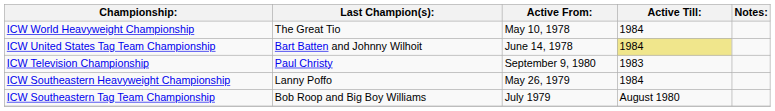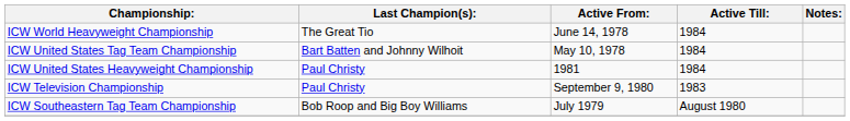 <table class="wikitable">
 <tr>
 <th width=35%>Championship:</th>
 <th width=30%>Last Champion(s):</th>
 <th width=15%>Active From:</th>
 <th width=15%>Active Till:</th>
 <th width=5%>Notes:</th>
 </tr>
 <tr>
 <td><a href='#'>ICW World Heavyweight Championship</a></td>
 <td>The Great Tio</td>
-<td>May 10, 1978</td>
+<td>June 14, 1978</td>
 <td>1984</td>
 <td></td>
 </tr>
 <tr>
 <td><a href='#'>ICW United States Tag Team Championship</a></td>
 <td><a href='#'>Bart Batten</a> and Johnny Wilhoit</td>
-<td>June 14, 1978</td>
-<td style="background: khaki;">1984</td>
+<td>May 10, 1978</td>
+<td>1984</td>
+<td></td>
+</tr>
+<tr>
+<td><a href='#'>ICW United States Heavyweight Championship</a></td>
+<td><a href='#'>Paul Christy</a></td>
+<td>1981</td>
+<td>1984</td>
 <td></td>
 </tr>
 <tr>
 <td><a href='#'>ICW Television Championship</a></td>
 <td><a href='#'>Paul Christy</a></td>
 <td>September 9, 1980</td>
 <td>1983</td>
-<td></td>
-</tr>
-<tr>
-<td><a href='#'>ICW Southeastern Heavyweight Championship</a></td>
-<td>Lanny Poffo</td>
-<td>May 26, 1979</td>
-<td>1984</td>
 <td></td>
 </tr>
 <tr>
 <td><a href='#'>ICW Southeastern Tag Team Championship</a></td>
 <td>Bob Roop and Big Boy Williams</td>
 <td>July 1979</td>
 <td>August 1980</td>
 <td></td>
 </tr>
 <tr>
 </tr>
 </table>
